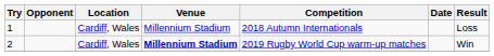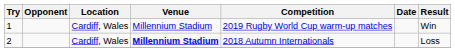 <table class="wikitable sortable" style="font-size:95%">
 <tr>
 <th>Try</th>
 <th>Opponent</th>
 <th>Location</th>
 <th>Venue</th>
 <th>Competition</th>
 <th>Date</th>
 <th>Result</th>
 </tr>
 <tr>
 <td>1</td>
 <td></td>
 <td><a href='#'>Cardiff</a>, Wales</td>
 <td><a href='#'>Millennium Stadium</a></td>
-<td><a href='#'>2018 Autumn Internationals</a></td>
+<td><a href='#'>2019 Rugby World Cup warm-up matches</a></td>
 <td></td>
-<td>Loss</td>
+<td>Win</td>
 </tr>
 <tr>
 <td>2</td>
 <td></td>
 <td><a href='#'>Cardiff</a>, Wales</td>
 <td><strong><a href='#'>Millennium Stadium</a></strong></td>
-<td><a href='#'>2019 Rugby World Cup warm-up matches</a></td>
+<td><a href='#'>2018 Autumn Internationals</a></td>
 <td></td>
-<td>Win</td>
+<td>Loss</td>
 </tr>
 <tr>
 </tr>
 </table>
